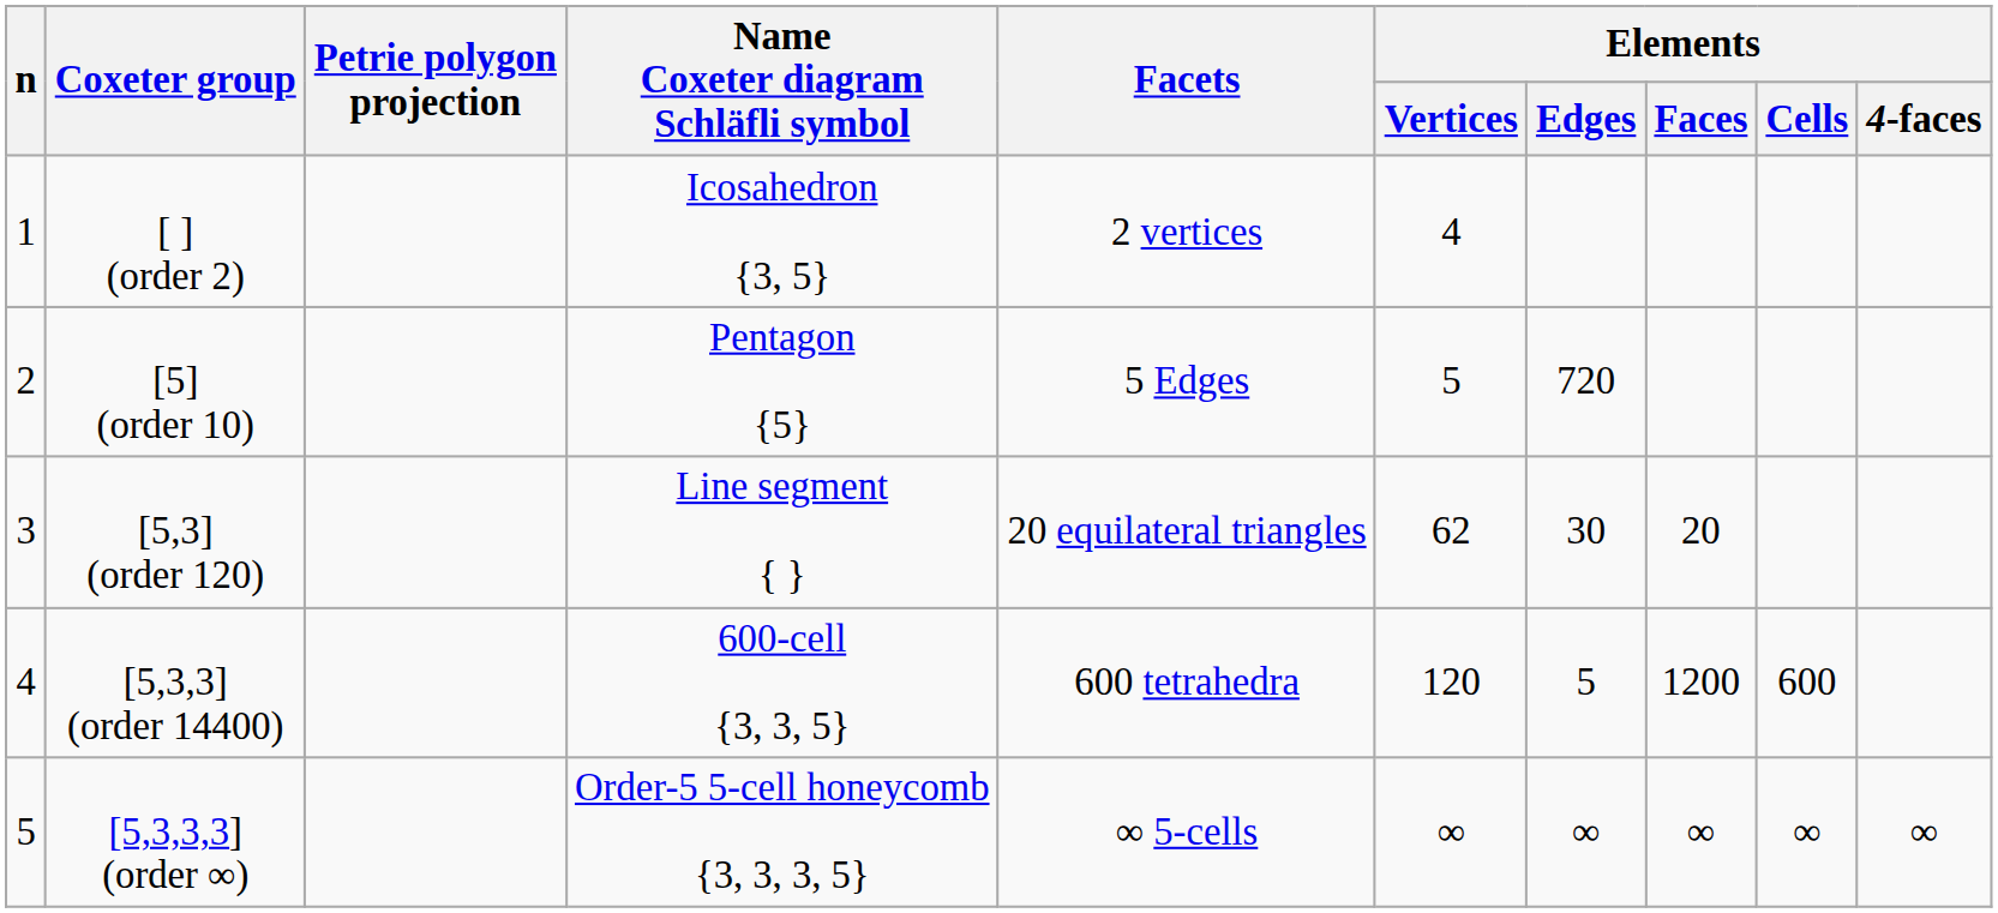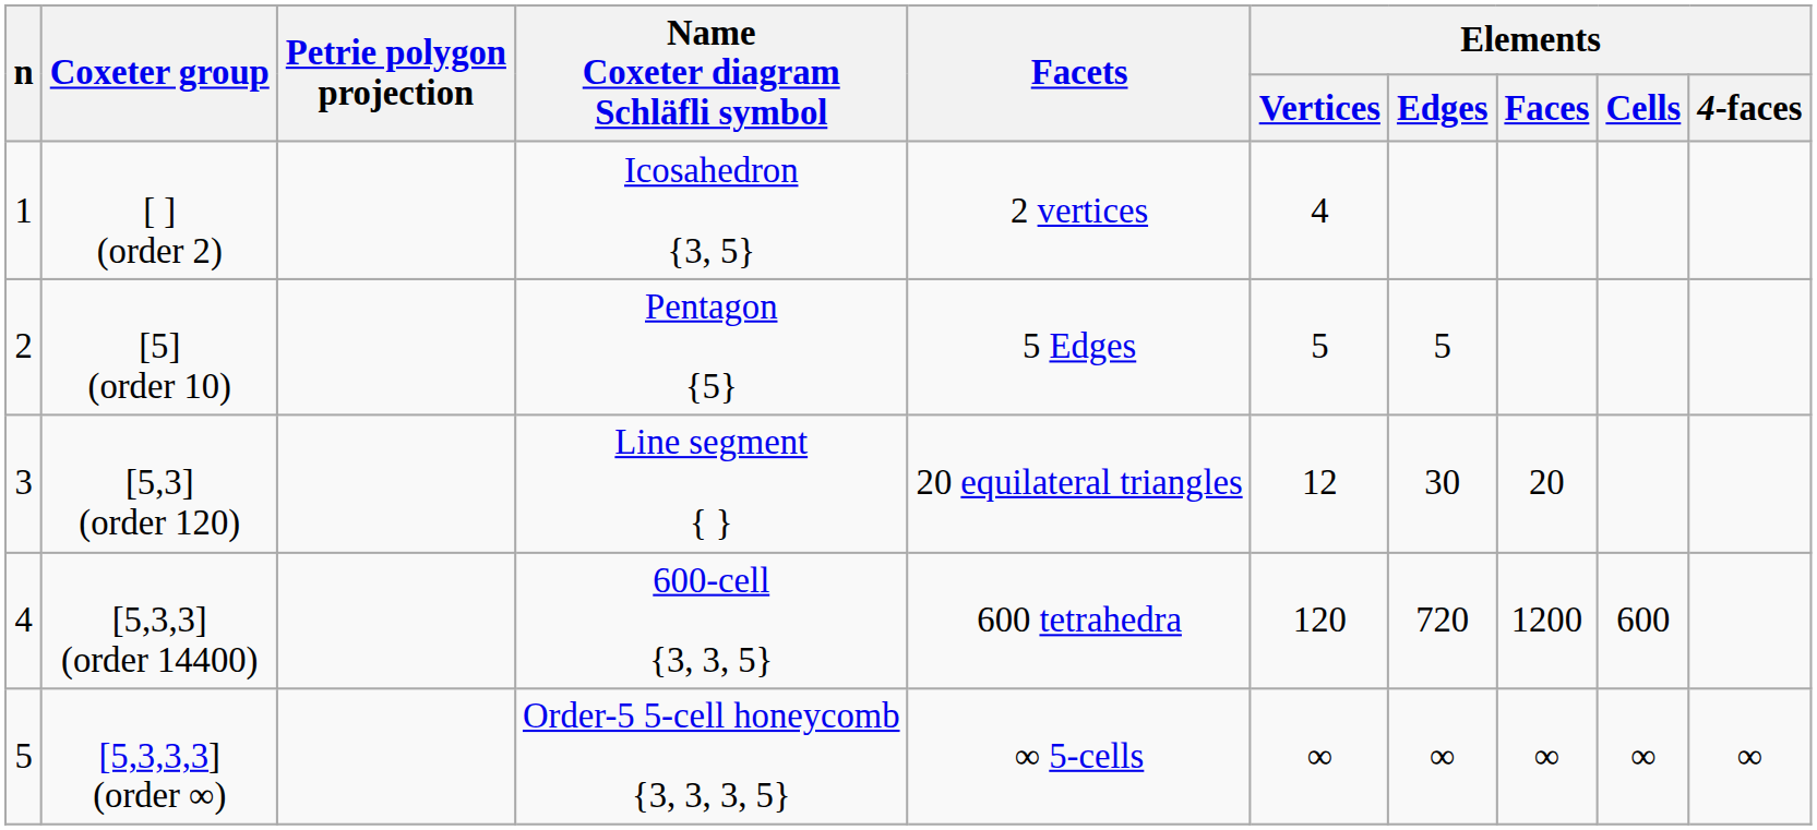 <table class="wikitable">
 <tr>
 <th rowspan=2>n</th>
 <th rowspan=2><a href='#'>Coxeter group</a></th>
 <th rowspan=2><a href='#'>Petrie polygon</a><br>projection</th>
 <th rowspan=2>Name<br><a href='#'>Coxeter diagram</a><br><a href='#'>Schläfli symbol</a></th>
 <th rowspan=2><a href='#'>Facets</a></th>
 <th colspan=5>Elements</th>
 </tr>
 <tr>
 <th><a href='#'>Vertices</a></th>
 <th><a href='#'>Edges</a></th>
 <th><a href='#'>Faces</a></th>
 <th><a href='#'>Cells</a></th>
 <th><em>4</em>-faces</th>
 </tr>
 <tr align=center>
 <td>1</td>
 <td><br>[ ]<br>(order 2)</td>
 <td></td>
 <td><a href='#'>Icosahedron</a><br><br>{3, 5}</td>
 <td>2 <a href='#'>vertices</a></td>
 <td>4</td>
 <td></td>
 <td></td>
 <td></td>
 <td></td>
 </tr>
 <tr align=center>
 <td>2</td>
 <td><br>[5]<br>(order 10)</td>
 <td></td>
 <td><a href='#'>Pentagon</a><br><br>{5}</td>
 <td>5 <a href='#'>Edges</a></td>
 <td>5</td>
-<td>720</td>
+<td>5</td>
 <td></td>
 <td></td>
 <td></td>
 </tr>
 <tr align=center>
 <td>3</td>
 <td><br>[5,3]<br>(order 120)</td>
 <td></td>
 <td><a href='#'>Line segment</a><br><br>{ }</td>
 <td>20 <a href='#'>equilateral triangles</a><br></td>
-<td>62</td>
+<td>12</td>
 <td>30</td>
 <td>20</td>
 <td></td>
 <td></td>
 </tr>
 <tr align=center>
 <td>4</td>
 <td><br>[5,3,3]<br>(order 14400)</td>
 <td></td>
 <td><a href='#'>600-cell</a><br><br>{3, 3, 5}</td>
 <td>600 <a href='#'>tetrahedra</a><br></td>
 <td>120</td>
-<td>5</td>
+<td>720</td>
 <td>1200</td>
 <td>600</td>
 <td></td>
 </tr>
 <tr align=center>
 <td>5</td>
 <td><br><a href='#'>[5,3,3,3</a>]<br>(order ∞)</td>
 <td></td>
 <td><a href='#'>Order-5 5-cell honeycomb</a><br><br>{3, 3, 3, 5}</td>
 <td>∞ <a href='#'>5-cells</a><br></td>
 <td>∞</td>
 <td>∞</td>
 <td>∞</td>
 <td>∞</td>
 <td>∞</td>
 </tr>
 </table>
